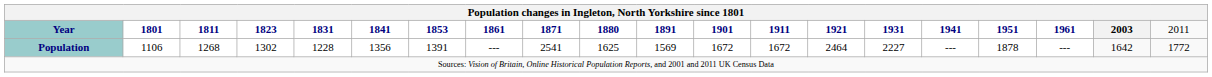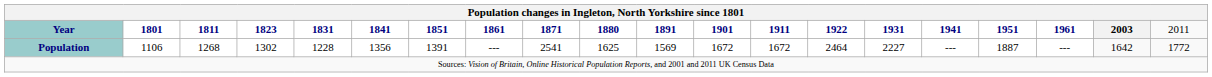 <table class="wikitable" style="font-size:90%; width:100%; border:0; text-align:center; line-height:100%;">
 <tr>
 <th colspan="23" style="text-align:center;font-size:100%;">Population changes in Ingleton, North Yorkshire since 1801</th>
 </tr>
 <tr>
 <th style="background:#9cc; color:navy; height:17px;">Year</th>
 <th style="background:#fff; color:navy;">1801</th>
 <th style="background:#fff; color:navy;">1811</th>
 <th style="background:#fff; color:navy;">1823</th>
 <th style="background:#fff; color:navy;">1831</th>
 <th style="background:#fff; color:navy;">1841</th>
-<th style="background:#fff; color:navy;">1853</th>
+<th style="background:#fff; color:navy;">1851</th>
 <th style="background:#fff; color:navy;">1861</th>
 <th style="background:#fff; color:navy;">1871</th>
 <th style="background:#fff; color:navy;">1880</th>
 <th style="background:#fff; color:navy;">1891</th>
 <th style="background:#fff; color:navy;">1901</th>
 <th style="background:#fff; color:navy;">1911</th>
-<th style="background:#fff; color:navy;">1921</th>
+<th style="background:#fff; color:navy;">1922</th>
 <th style="background:#fff; color:navy;">1931</th>
 <th style="background:#fff; color:navy;">1941</th>
 <th style="background:#fff; color:navy;">1951</th>
 <th style="background:#fff; color:navy;">1961</th>
 <th>2003</th>
 <td>2011<br></td>
 </tr>
 <tr style="text-align:center;">
 <th style="background:#9cc; color:navy; height:17px;">Population</th>
 <td style="background:#fff; color:black;">1106</td>
 <td style="background:#fff; color:black;">1268</td>
 <td style="background:#fff; color:black;">1302</td>
 <td style="background:#fff; color:black;">1228</td>
 <td style="background:#fff; color:black;">1356</td>
 <td style="background:#fff; color:black;">1391</td>
 <td style="background:#fff; color:black;">---</td>
 <td style="background:#fff; color:black;">2541</td>
 <td style="background:#fff; color:black;">1625</td>
 <td style="background:#fff; color:black;">1569</td>
 <td style="background:#fff; color:black;">1672</td>
 <td style="background:#fff; color:black;">1672</td>
 <td style="background:#fff; color:black;">2464</td>
 <td style="background:#fff; color:black;">2227</td>
 <td style="background:#fff; color:black;">---</td>
-<td style="background:#fff; color:black;">1878</td>
+<td style="background:#fff; color:black;">1887</td>
 <td style="background:#fff; color:black;">---</td>
 <td>1642</td>
 <td>1772<br></td>
 </tr>
 <tr>
 <td colspan="23" style="text-align:center;font-size:90%;"><small>Sources: <em>Vision of Britain</em>, <em>Online Historical Population Reports</em>, and 2001 and 2011 UK Census Data</small></td>
 </tr>
 </table>
